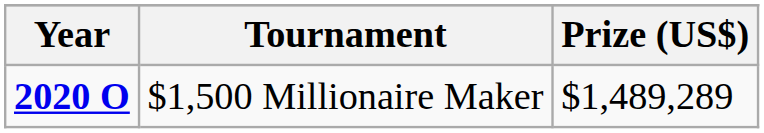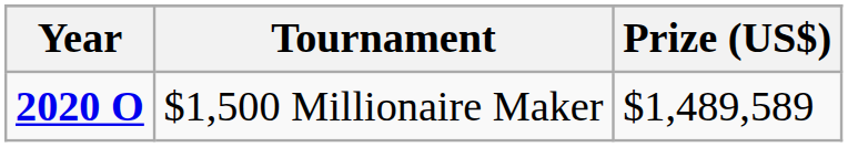 <table class="wikitable">
 <tr>
 </tr>
 <tr>
 <th>Year</th>
 <th>Tournament</th>
 <th>Prize (US$)</th>
 </tr>
 <tr>
 <td><strong><a href='#'>2020 O</a></strong></td>
 <td>$1,500 Millionaire Maker</td>
-<td>$1,489,289</td>
+<td>$1,489,589</td>
 </tr>
 </table>
